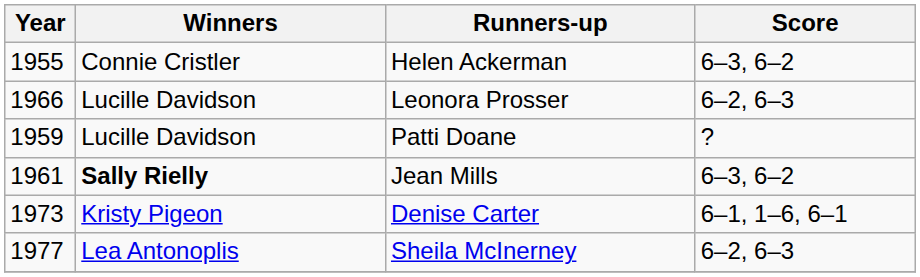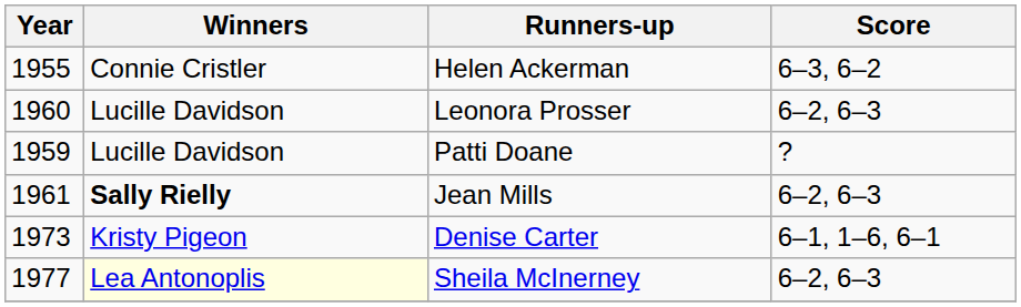 <table class="wikitable">
 <tr>
 <th style="width:40px">Year</th>
 <th style="width:200px">Winners</th>
 <th style="width:200px">Runners-up</th>
 <th style="width:140px" class="unsortable">Score</th>
 </tr>
 <tr>
 <td>1955</td>
 <td> Connie Cristler</td>
 <td> Helen Ackerman</td>
 <td>6–3, 6–2</td>
 </tr>
 <tr>
-<td>1966</td>
+<td>1960</td>
 <td> Lucille Davidson</td>
 <td> Leonora Prosser</td>
 <td>6–2, 6–3</td>
 </tr>
 <tr>
 <td>1959</td>
 <td> Lucille Davidson</td>
 <td> Patti Doane</td>
 <td>?</td>
 </tr>
 <tr>
 <td>1961</td>
 <td><strong> Sally Rielly</strong></td>
 <td> Jean Mills</td>
-<td>6–3, 6–2</td>
+<td>6–2, 6–3</td>
 </tr>
 <tr>
 <td>1973</td>
 <td> <a href='#'>Kristy Pigeon</a></td>
 <td> <a href='#'>Denise Carter</a></td>
 <td>6–1, 1–6, 6–1</td>
 </tr>
 <tr>
 <td>1977</td>
-<td> <a href='#'>Lea Antonoplis</a></td>
+<td style="background: lightyellow;"> <a href='#'>Lea Antonoplis</a></td>
 <td> <a href='#'>Sheila McInerney</a></td>
 <td>6–2, 6–3</td>
 </tr>
 <tr>
 </tr>
 </table>
